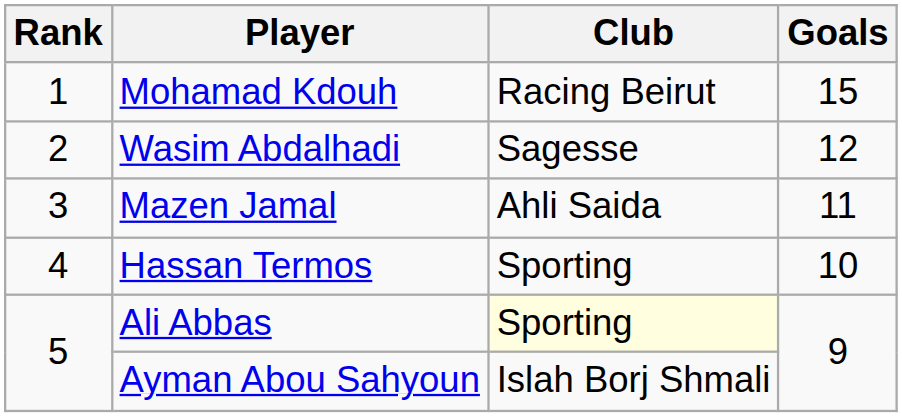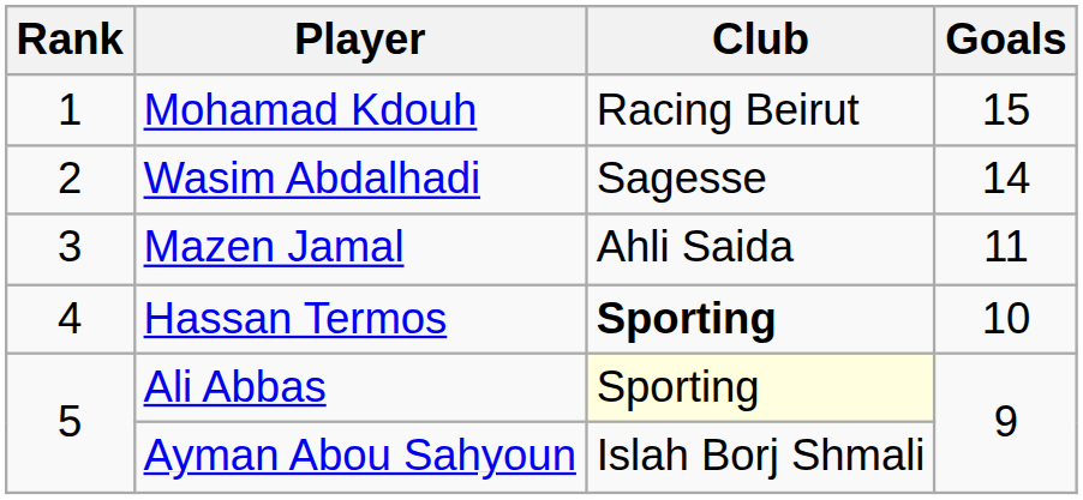 <table class="wikitable" style="text-align:center">
 <tr>
 <th>Rank</th>
 <th>Player</th>
 <th>Club</th>
 <th>Goals</th>
 </tr>
 <tr>
 <td>1</td>
 <td align="left"> <a href='#'>Mohamad Kdouh</a></td>
 <td align="left">Racing Beirut</td>
 <td>15</td>
 </tr>
 <tr>
 <td>2</td>
 <td align="left"> <a href='#'>Wasim Abdalhadi</a></td>
 <td align="left">Sagesse</td>
-<td>12</td>
+<td>14</td>
 </tr>
 <tr>
 <td>3</td>
 <td align="left"> <a href='#'>Mazen Jamal</a></td>
 <td align="left">Ahli Saida</td>
 <td>11</td>
 </tr>
 <tr>
 <td>4</td>
 <td align="left"> <a href='#'>Hassan Termos</a></td>
-<td align="left">Sporting</td>
+<td align="left"><strong>Sporting</strong></td>
 <td>10</td>
 </tr>
 <tr>
 <td rowspan="2">5</td>
 <td align="left"> <a href='#'>Ali Abbas</a></td>
 <td align="left" style="background: lightyellow;">Sporting</td>
 <td rowspan="2">9</td>
 </tr>
 <tr>
 <td align="left"> <a href='#'>Ayman Abou Sahyoun</a></td>
 <td align="left">Islah Borj Shmali</td>
 </tr>
 </table>
